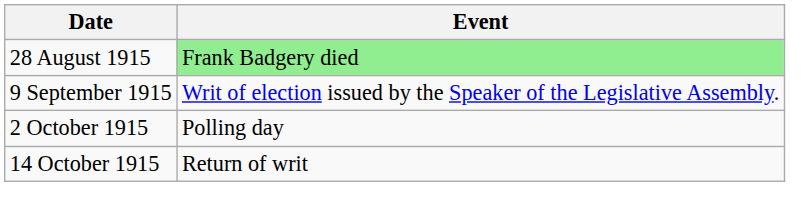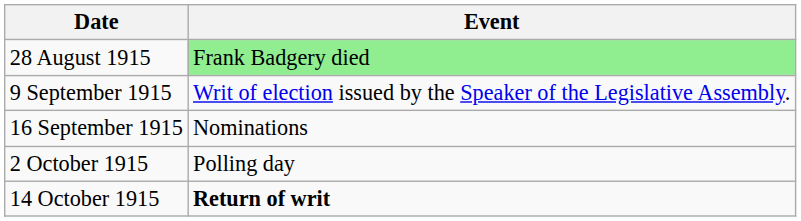 <table class="wikitable">
 <tr>
 <th>Date</th>
 <th>Event</th>
 </tr>
 <tr>
 <td>28 August 1915</td>
 <td style="background: lightgreen;">Frank Badgery died</td>
 </tr>
 <tr>
 <td>9 September 1915</td>
 <td><a href='#'>Writ of election</a> issued by the <a href='#'>Speaker of the Legislative Assembly</a>.</td>
 </tr>
 <tr>
+<td>16 September 1915</td>
+<td>Nominations</td>
+</tr>
+<tr>
 <td>2 October 1915</td>
 <td>Polling day</td>
 </tr>
 <tr>
 <td>14 October 1915</td>
-<td>Return of writ</td>
+<td><strong>Return of writ</strong></td>
 </tr>
 </table>
